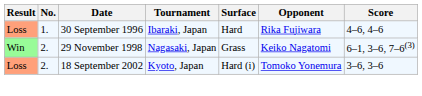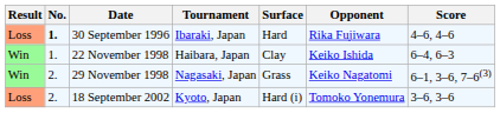 <table class="sortable wikitable">
 <tr>
 <th>Result</th>
 <th>No.</th>
 <th>Date</th>
 <th>Tournament</th>
 <th>Surface</th>
 <th>Opponent</th>
 <th class="unsortable">Score</th>
 </tr>
 <tr bgcolor="#f0f8ff">
 <td style="background:#ffa07a;">Loss</td>
-<td>1.</td>
+<td><strong>1.</strong></td>
 <td>30 September 1996</td>
 <td><a href='#'>Ibaraki</a>, Japan</td>
 <td>Hard</td>
 <td> <a href='#'>Rika Fujiwara</a></td>
 <td>4–6, 4–6</td>
+</tr>
+<tr bgcolor="#f0f8ff">
+<td style="background:#98fb98;">Win</td>
+<td>1.</td>
+<td>22 November 1998</td>
+<td>Haibara, Japan</td>
+<td>Clay</td>
+<td> <a href='#'>Keiko Ishida</a></td>
+<td>6–4, 6–3</td>
 </tr>
 <tr style="background:#f0f8ff;">
 <td style="background:#98fb98;">Win</td>
 <td>2.</td>
 <td>29 November 1998</td>
 <td><a href='#'>Nagasaki</a>, Japan</td>
 <td>Grass</td>
 <td> <a href='#'>Keiko Nagatomi</a></td>
 <td>6–1, 3–6, 7–6<sup>(3)</sup></td>
 </tr>
 <tr style="background:#f0f8ff;">
 <td style="background:#ffa07a;">Loss</td>
 <td>2.</td>
 <td>18 September 2002</td>
 <td><a href='#'>Kyoto</a>, Japan</td>
 <td>Hard (i)</td>
 <td> <a href='#'>Tomoko Yonemura</a></td>
 <td>3–6, 3–6</td>
 </tr>
 </table>
